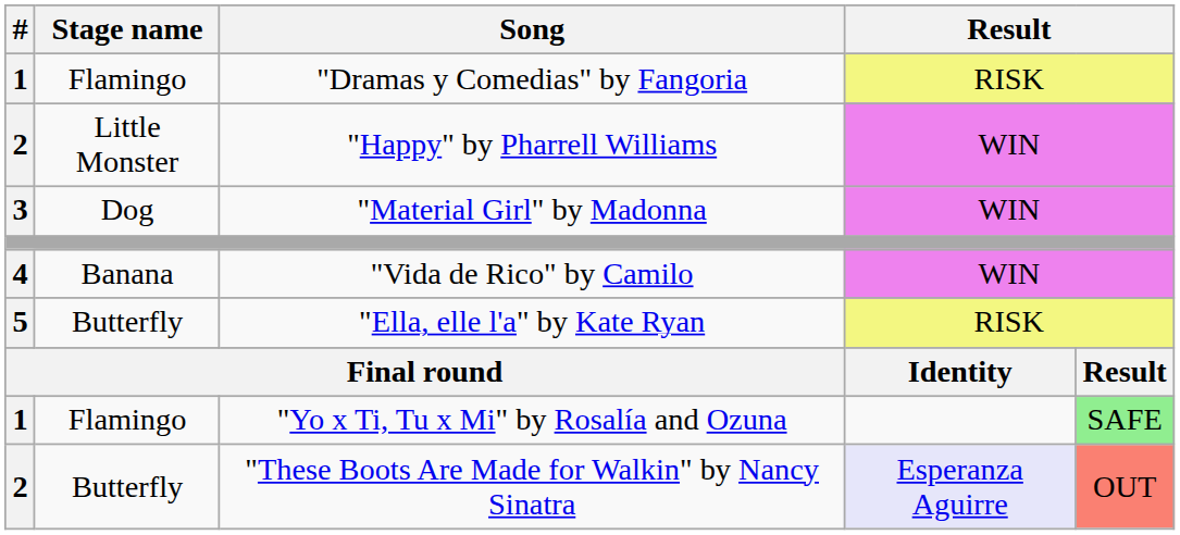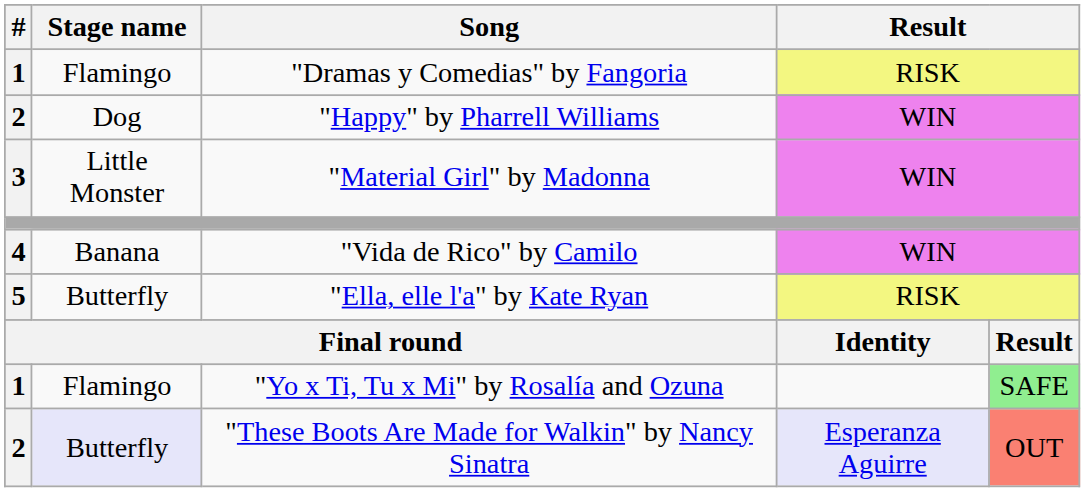 <table class="wikitable plainrowheaders" style="text-align:center">
 <tr>
 <th>#</th>
 <th>Stage name</th>
 <th>Song</th>
 <th colspan="2">Result</th>
 </tr>
 <tr>
 <th>1</th>
 <td>Flamingo</td>
 <td>"Dramas y Comedias" by <a href='#'>Fangoria</a></td>
 <td colspan="2" bgcolor="#F3F781">RISK</td>
 </tr>
 <tr>
 <th>2</th>
-<td>Little Monster</td>
+<td>Dog</td>
 <td>"<a href='#'>Happy</a>" by <a href='#'>Pharrell Williams</a></td>
 <td colspan="2" bgcolor="violet">WIN</td>
 </tr>
 <tr>
 <th>3</th>
-<td>Dog</td>
+<td>Little Monster</td>
 <td>"<a href='#'>Material Girl</a>" by <a href='#'>Madonna</a></td>
 <td colspan="2" bgcolor="violet">WIN</td>
 </tr>
 <tr>
 <td colspan="5" style="background:darkgray"></td>
 </tr>
 <tr>
 <th>4</th>
 <td>Banana</td>
 <td>"Vida de Rico" by <a href='#'>Camilo</a></td>
 <td colspan="2" bgcolor="violet">WIN</td>
 </tr>
 <tr>
 <th>5</th>
 <td>Butterfly</td>
 <td>"<a href='#'>Ella, elle l'a</a>" by <a href='#'>Kate Ryan</a></td>
 <td colspan="2" bgcolor="#F3F781">RISK</td>
 </tr>
 <tr>
 <th colspan="3">Final round</th>
 <th>Identity</th>
 <th>Result</th>
 </tr>
 <tr>
 <th>1</th>
 <td>Flamingo</td>
 <td>"<a href='#'>Yo x Ti, Tu x Mi</a>" by <a href='#'>Rosalía</a> and <a href='#'>Ozuna</a></td>
 <td></td>
 <td bgcolor="lightgreen">SAFE</td>
 </tr>
 <tr>
 <th>2</th>
-<td>Butterfly</td>
+<td style="background: lavender;">Butterfly</td>
 <td>"<a href='#'>These Boots Are Made for Walkin</a>" by <a href='#'>Nancy Sinatra</a></td>
 <td style="background: lavender;"><a href='#'>Esperanza Aguirre</a></td>
 <td bgcolor="salmon">OUT</td>
 </tr>
 </table>
